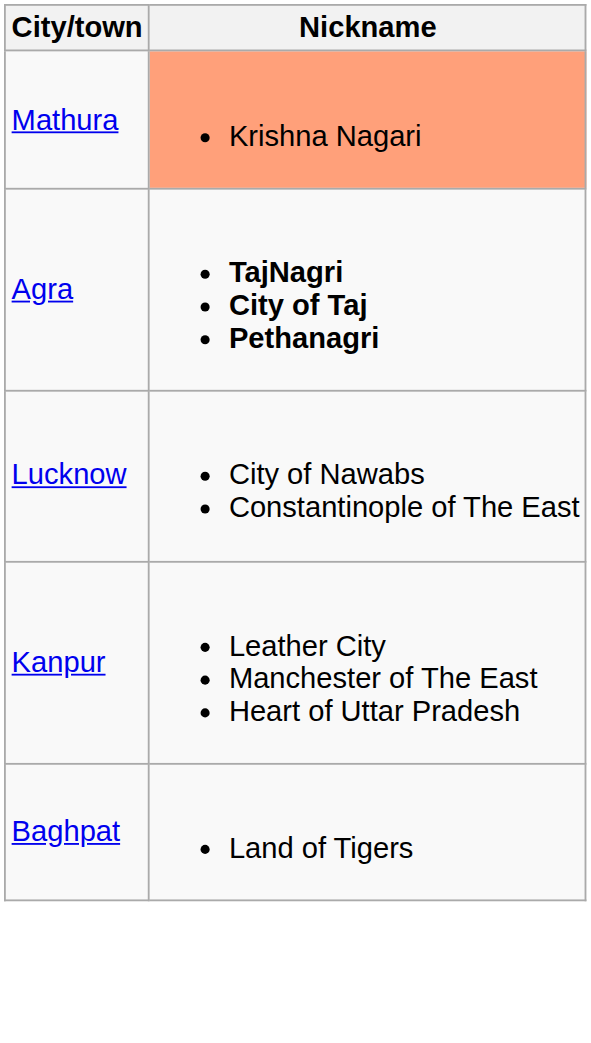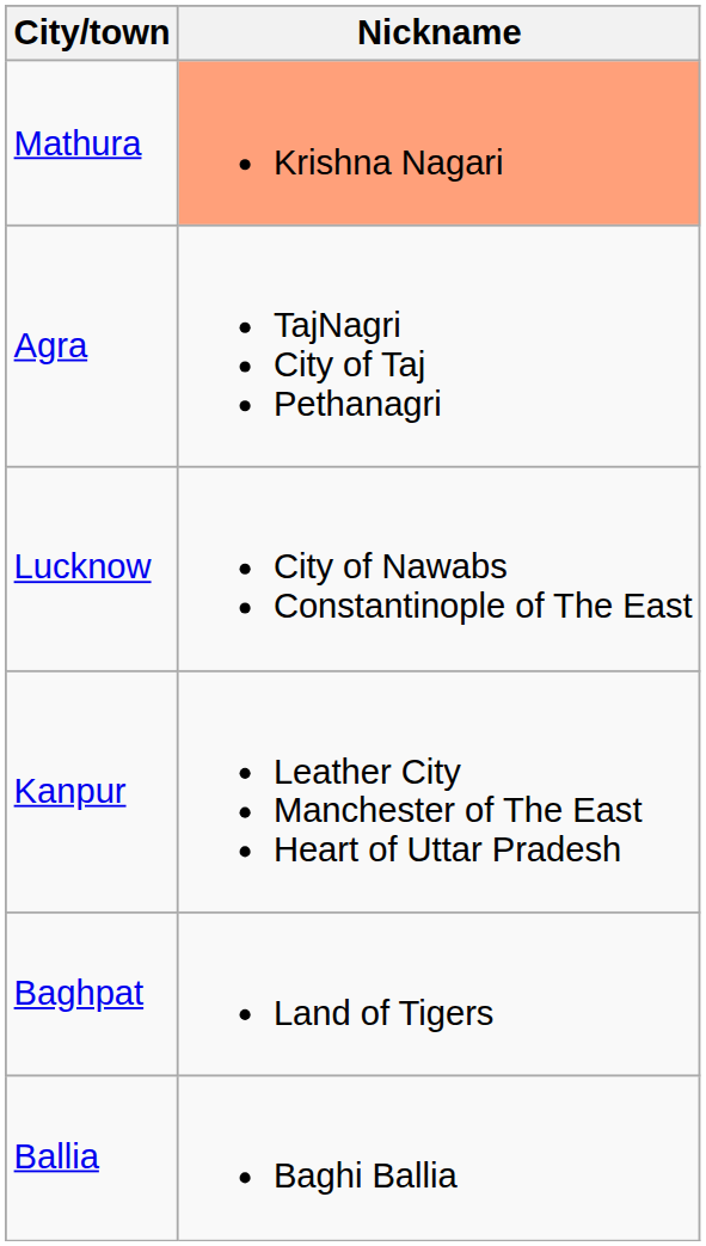 <table class="wikitable sortable">
 <tr>
 <th>City/town</th>
 <th>Nickname</th>
 </tr>
 <tr>
 <td><a href='#'>Mathura</a></td>
 <td style="background: lightsalmon;"><br><ul><li>Krishna Nagari</li></ul></td>
 </tr>
 <tr>
 <td><a href='#'>Agra</a></td>
-<td><strong><br><ul><li>TajNagri</li><li>City of Taj</li><li>Pethanagri</li></ul></strong></td>
+<td><br><ul><li>TajNagri</li><li>City of Taj</li><li>Pethanagri</li></ul></td>
 </tr>
 <tr>
 <td><a href='#'>Lucknow</a></td>
 <td><br><ul><li>City of Nawabs</li><li>Constantinople of The East</li></ul></td>
 </tr>
 <tr>
 <td><a href='#'>Kanpur</a></td>
 <td><br><ul><li>Leather City</li><li>Manchester of The East</li><li>Heart of Uttar Pradesh</li></ul></td>
 </tr>
 <tr>
 <td><a href='#'>Baghpat</a></td>
 <td><br><ul><li>Land of Tigers</li></ul></td>
 </tr>
+<tr>
+<td><a href='#'>Ballia</a></td>
+<td><br><ul><li>Baghi Ballia</li></ul></td>
+</tr>
 </table>
